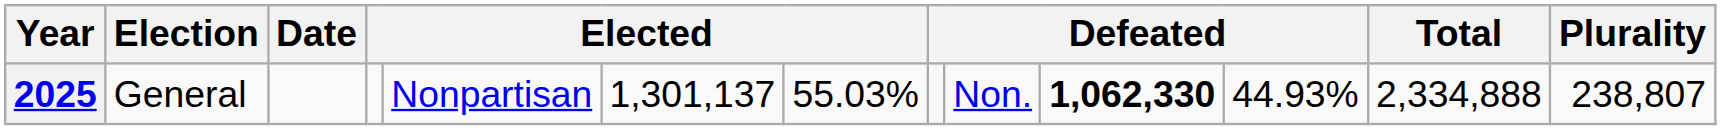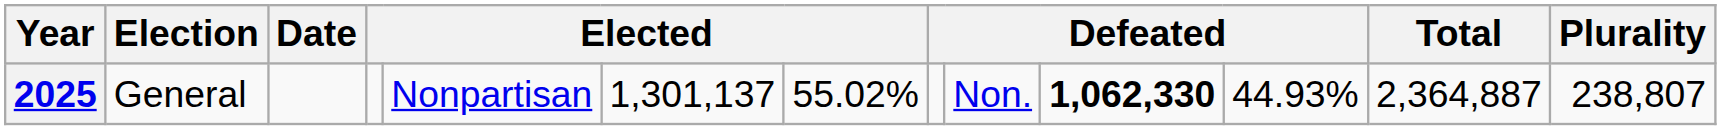 <table class="wikitable">
 <tr>
 <th>Year</th>
 <th>Election</th>
 <th>Date</th>
 <th colspan="4">Elected</th>
 <th colspan="4">Defeated</th>
 <th>Total</th>
 <th>Plurality</th>
 </tr>
 <tr>
 <th valign="top"><a href='#'>2025</a></th>
 <td valign="top">General</td>
 <td valign="top"></td>
 <td valign="top"></td>
 <td valign="top" ><a href='#'>Nonpartisan</a></td>
 <td align="right" valign="top">1,301,137</td>
-<td align="right" valign="top">55.03%</td>
+<td align="right" valign="top">55.02%</td>
 <td valign="top"></td>
 <td valign="top" ><a href='#'>Non.</a></td>
 <td align="right" valign="top"><strong>1,062,330</strong></td>
 <td align="right" valign="top">44.93%</td>
-<td align="right" valign="top">2,334,888</td>
+<td align="right" valign="top">2,364,887</td>
 <td align="right" valign="top">238,807</td>
 </tr>
 </table>
